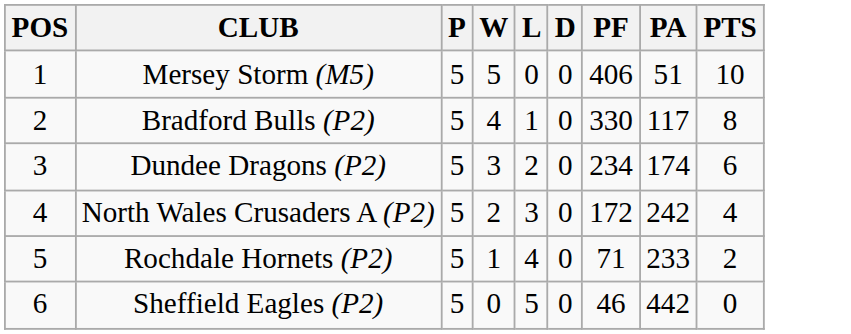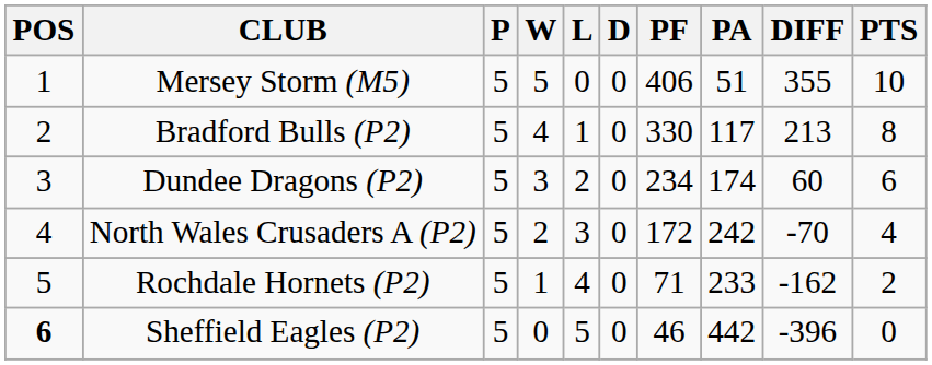 <table class="wikitable" style="text-align: center;">
 <tr>
 <th>POS</th>
 <th>CLUB</th>
 <th>P</th>
 <th>W</th>
 <th>L</th>
 <th>D</th>
 <th>PF</th>
 <th>PA</th>
+<th>DIFF</th>
 <th>PTS</th>
 </tr>
 <tr>
 <td>1</td>
 <td>Mersey Storm <em>(M5)</em></td>
 <td>5</td>
 <td>5</td>
 <td>0</td>
 <td>0</td>
 <td>406</td>
 <td>51</td>
+<td>355</td>
 <td>10</td>
 </tr>
 <tr>
 <td>2</td>
 <td> Bradford Bulls <em>(P2)</em></td>
 <td>5</td>
 <td>4</td>
 <td>1</td>
 <td>0</td>
 <td>330</td>
 <td>117</td>
+<td>213</td>
 <td>8</td>
 </tr>
 <tr>
 <td>3</td>
 <td>Dundee Dragons <em>(P2)</em></td>
 <td>5</td>
 <td>3</td>
 <td>2</td>
 <td>0</td>
 <td>234</td>
 <td>174</td>
+<td>60</td>
 <td>6</td>
 </tr>
 <tr>
 <td>4</td>
 <td> North Wales Crusaders A <em>(P2)</em></td>
 <td>5</td>
 <td>2</td>
 <td>3</td>
 <td>0</td>
 <td>172</td>
 <td>242</td>
+<td>-70</td>
 <td>4</td>
 </tr>
 <tr>
 <td>5</td>
 <td> Rochdale Hornets <em>(P2)</em></td>
 <td>5</td>
 <td>1</td>
 <td>4</td>
 <td>0</td>
 <td>71</td>
 <td>233</td>
+<td>-162</td>
 <td>2</td>
 </tr>
 <tr>
-<td>6</td>
+<td><strong>6</strong></td>
 <td> Sheffield Eagles <em>(P2)</em></td>
 <td>5</td>
 <td>0</td>
 <td>5</td>
 <td>0</td>
 <td>46</td>
 <td>442</td>
+<td>-396</td>
 <td>0</td>
 </tr>
 </table>
